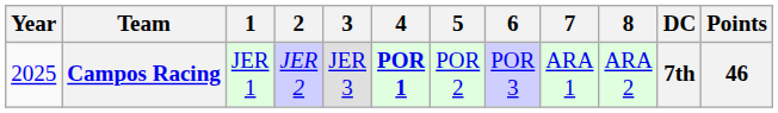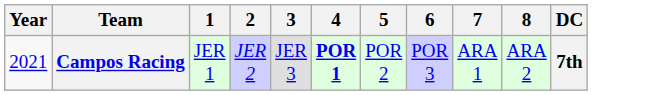 <table class="wikitable" style="text-align:center; font-size:85%">
 <tr>
 <th>Year</th>
 <th>Team</th>
 <th>1</th>
 <th>2</th>
 <th>3</th>
 <th>4</th>
 <th>5</th>
 <th>6</th>
 <th>7</th>
 <th>8</th>
 <th>DC</th>
-<th>Points</th>
 </tr>
 <tr>
-<td><a href='#'>2025</a></td>
+<td><a href='#'>2021</a></td>
 <th><a href='#'>Campos Racing</a></th>
 <td style="background:#DFFFDF"><a href='#'>JER<br>1</a><br></td>
 <td style="background:#CFCFFF"><em><a href='#'>JER<br>2</a></em><br></td>
 <td style="background:#DFDFDF"><a href='#'>JER<br>3</a><br></td>
 <td style="background:#DFFFDF"><strong><a href='#'>POR<br>1</a><br></strong></td>
 <td style="background:#DFFFDF"><a href='#'>POR<br>2</a><br></td>
 <td style="background:#CFCFFF"><a href='#'>POR<br>3</a><br></td>
 <td style="background:#DFFFDF"><a href='#'>ARA<br>1</a><br></td>
 <td style="background:#DFFFDF"><a href='#'>ARA<br>2</a><br></td>
 <th>7th</th>
-<th>46</th>
 </tr>
 </table>
